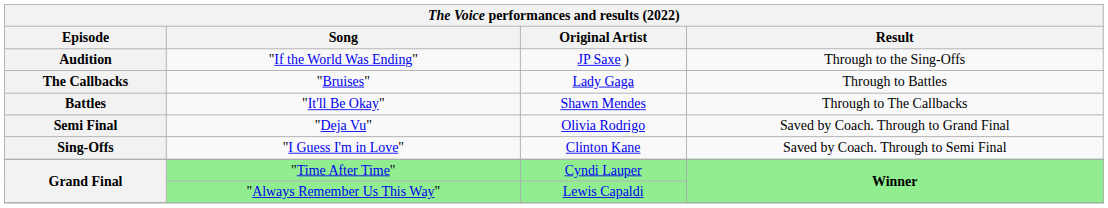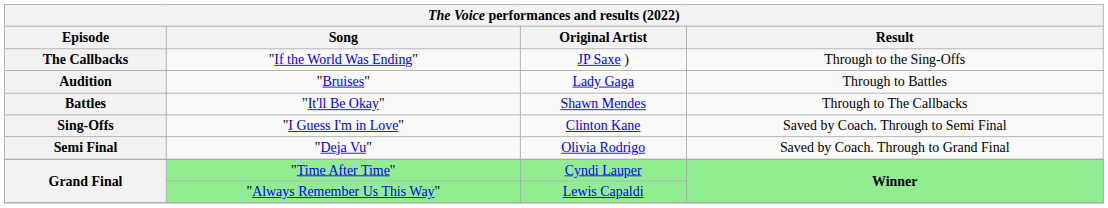 <table class="wikitable collapsible" style="width:100%; margin:1em auto 1em auto; text-align:center;">
 <tr>
 <th colspan="4"><em>The Voice</em> performances and results (2022)</th>
 </tr>
 <tr>
 <th scope="col">Episode</th>
 <th scope="col">Song</th>
 <th scope="col">Original Artist</th>
 <th scope="col">Result</th>
 </tr>
 <tr>
-<th>Audition</th>
+<th>The Callbacks</th>
 <td>"<a href='#'>If the World Was Ending</a>"</td>
 <td><a href='#'>JP Saxe</a> )</td>
 <td>Through to the Sing-Offs</td>
 </tr>
 <tr>
-<th>The Callbacks</th>
+<th>Audition</th>
 <td>"<a href='#'>Bruises</a>" </td>
 <td><a href='#'>Lady Gaga</a></td>
 <td>Through to Battles</td>
 </tr>
 <tr>
 <th>Battles</th>
 <td>"<a href='#'>It'll Be Okay</a>"</td>
 <td><a href='#'>Shawn Mendes</a></td>
 <td>Through to The Callbacks</td>
 </tr>
 <tr>
+<th>Sing-Offs</th>
+<td>"<a href='#'>I Guess I'm in Love</a>"</td>
+<td><a href='#'>Clinton Kane</a></td>
+<td>Saved by Coach. Through to Semi Final</td>
+</tr>
+<tr>
 <th>Semi Final</th>
 <td>"<a href='#'>Deja Vu</a>"</td>
 <td><a href='#'>Olivia Rodrigo</a></td>
 <td>Saved by Coach. Through to Grand Final</td>
-</tr>
-<tr>
-<th>Sing-Offs</th>
-<td>"<a href='#'>I Guess I'm in Love</a>"</td>
-<td><a href='#'>Clinton Kane</a></td>
-<td>Saved by Coach. Through to Semi Final</td>
 </tr>
 <tr>
 </tr>
 <tr style="background:lightgreen;">
 <th rowspan="2">Grand Final</th>
 <td>"<a href='#'>Time After Time</a>"</td>
 <td><a href='#'>Cyndi Lauper</a></td>
 <td rowspan="2" style="background:lightgreen;"><strong>Winner</strong></td>
 </tr>
 <tr style="background:lightgreen;">
 <td>"<a href='#'>Always Remember Us This Way</a>" </td>
 <td><a href='#'>Lewis Capaldi</a></td>
 </tr>
 <tr style="background:lightgreen;">
 </tr>
 </table>
